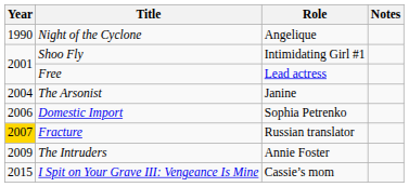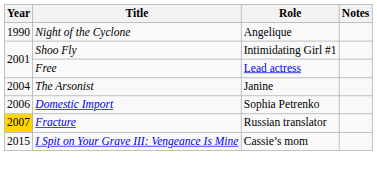 <table class="wikitable sortable">
 <tr>
 <th>Year</th>
 <th>Title</th>
 <th>Role</th>
 <th class="unsortable">Notes</th>
 </tr>
 <tr>
 <td>1990</td>
 <td><em>Night of the Cyclone</em></td>
 <td>Angelique</td>
 <td></td>
 </tr>
 <tr>
 <td rowspan="2">2001</td>
 <td><em>Shoo Fly</em></td>
 <td>Intimidating Girl #1</td>
 <td></td>
 </tr>
 <tr>
 <td><em>Free</em></td>
 <td><a href='#'>Lead actress</a></td>
 <td></td>
 </tr>
 <tr>
 <td>2004</td>
 <td><em>The Arsonist</em></td>
 <td>Janine</td>
 <td></td>
 </tr>
 <tr>
 <td>2006</td>
 <td><em><a href='#'>Domestic Import</a></em></td>
 <td>Sophia Petrenko</td>
 <td></td>
 </tr>
 <tr>
 <td style="background: gold;">2007</td>
 <td><em><a href='#'>Fracture</a></em></td>
 <td>Russian translator</td>
 <td></td>
 </tr>
 <tr>
-<td>2009</td>
-<td><em>The Intruders</em></td>
-<td>Annie Foster</td>
-<td></td>
-</tr>
-<tr>
 <td>2015</td>
 <td><em><a href='#'>I Spit on Your Grave III: Vengeance Is Mine</a></em></td>
 <td>Cassie’s mom</td>
 <td></td>
 </tr>
 </table>
